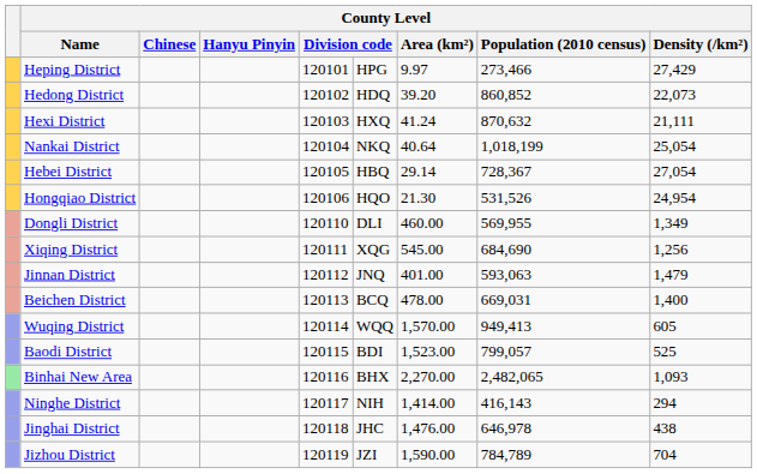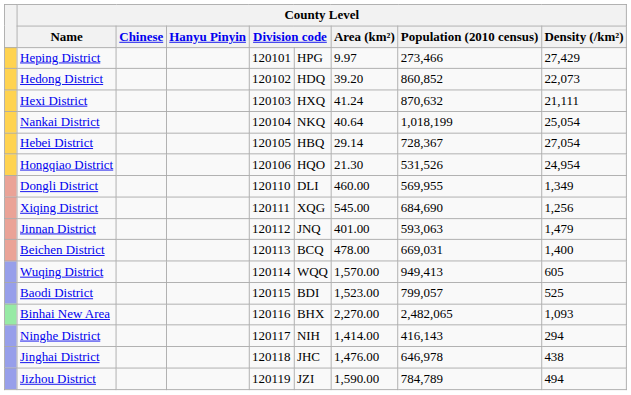 <table class="wikitable" style="padding: 24em 0; font-size: 90%;">
 <tr>
 <th rowspan="2"></th>
 <th colspan="8">County Level</th>
 </tr>
 <tr>
 <th>Name</th>
 <th><a href='#'>Chinese</a></th>
 <th><a href='#'>Hanyu Pinyin</a></th>
 <th colspan="2"><a href='#'>Division code</a></th>
 <th>Area (km²)</th>
 <th>Population (2010 census)</th>
 <th>Density (/km²)</th>
 </tr>
 <tr>
 <td bgcolor="#FFD350">  </td>
 <td><a href='#'>Heping District</a><br></td>
 <td></td>
 <td></td>
 <td>120101</td>
 <td>HPG</td>
 <td>9.97</td>
 <td>273,466</td>
 <td>27,429</td>
 </tr>
 <tr>
 <td bgcolor="#FFD350">  </td>
 <td><a href='#'>Hedong District</a></td>
 <td></td>
 <td></td>
 <td>120102</td>
 <td>HDQ</td>
 <td>39.20</td>
 <td>860,852</td>
 <td>22,073</td>
 </tr>
 <tr>
 <td bgcolor="#FFD350">  </td>
 <td><a href='#'>Hexi District</a></td>
 <td></td>
 <td></td>
 <td>120103</td>
 <td>HXQ</td>
 <td>41.24</td>
 <td>870,632</td>
 <td>21,111</td>
 </tr>
 <tr>
 <td bgcolor="#FFD350">  </td>
 <td><a href='#'>Nankai District</a></td>
 <td></td>
 <td></td>
 <td>120104</td>
 <td>NKQ</td>
 <td>40.64</td>
 <td>1,018,199</td>
 <td>25,054</td>
 </tr>
 <tr>
 <td bgcolor="#FFD350">  </td>
 <td><a href='#'>Hebei District</a></td>
 <td></td>
 <td></td>
 <td>120105</td>
 <td>HBQ</td>
 <td>29.14</td>
 <td>728,367</td>
 <td>27,054</td>
 </tr>
 <tr>
 <td bgcolor="#FFD350">  </td>
 <td><a href='#'>Hongqiao District</a></td>
 <td></td>
 <td></td>
 <td>120106</td>
 <td>HQO</td>
 <td>21.30</td>
 <td>531,526</td>
 <td>24,954</td>
 </tr>
 <tr>
 <td bgcolor="#EAA397">  </td>
 <td><a href='#'>Dongli District</a></td>
 <td></td>
 <td></td>
 <td>120110</td>
 <td>DLI</td>
 <td>460.00</td>
 <td>569,955</td>
 <td>1,349</td>
 </tr>
 <tr>
 <td bgcolor="#EAA397">  </td>
 <td><a href='#'>Xiqing District</a></td>
 <td></td>
 <td></td>
 <td>120111</td>
 <td>XQG</td>
 <td>545.00</td>
 <td>684,690</td>
 <td>1,256</td>
 </tr>
 <tr>
 <td bgcolor="#EAA397">  </td>
 <td><a href='#'>Jinnan District</a></td>
 <td></td>
 <td></td>
 <td>120112</td>
 <td>JNQ</td>
 <td>401.00</td>
 <td>593,063</td>
 <td>1,479</td>
 </tr>
 <tr>
 <td bgcolor="#EAA397">  </td>
 <td><a href='#'>Beichen District</a></td>
 <td></td>
 <td></td>
 <td>120113</td>
 <td>BCQ</td>
 <td>478.00</td>
 <td>669,031</td>
 <td>1,400</td>
 </tr>
 <tr>
 <td bgcolor="#979FEA">  </td>
 <td><a href='#'>Wuqing District</a></td>
 <td></td>
 <td></td>
 <td>120114</td>
 <td>WQQ</td>
 <td>1,570.00</td>
 <td>949,413</td>
 <td>605</td>
 </tr>
 <tr>
 <td bgcolor="#979FEA">  </td>
 <td><a href='#'>Baodi District</a></td>
 <td></td>
 <td></td>
 <td>120115</td>
 <td>BDI</td>
 <td>1,523.00</td>
 <td>799,057</td>
 <td>525</td>
 </tr>
 <tr>
 <td bgcolor="#97EAA5">  </td>
 <td><a href='#'>Binhai New Area</a></td>
 <td></td>
 <td></td>
 <td>120116</td>
 <td>BHX</td>
 <td>2,270.00</td>
 <td>2,482,065</td>
 <td>1,093</td>
 </tr>
 <tr>
 <td bgcolor="#979FEA">  </td>
 <td><a href='#'>Ninghe District</a></td>
 <td></td>
 <td></td>
 <td>120117</td>
 <td>NIH</td>
 <td>1,414.00</td>
 <td>416,143</td>
 <td>294</td>
 </tr>
 <tr>
 <td bgcolor="#979FEA">  </td>
 <td><a href='#'>Jinghai District</a></td>
 <td></td>
 <td></td>
 <td>120118</td>
 <td>JHC</td>
 <td>1,476.00</td>
 <td>646,978</td>
 <td>438</td>
 </tr>
 <tr>
 <td bgcolor="#979FEA">  </td>
 <td><a href='#'>Jizhou District</a></td>
 <td></td>
 <td></td>
 <td>120119</td>
 <td>JZI</td>
 <td>1,590.00</td>
 <td>784,789</td>
-<td>704</td>
+<td>494</td>
 </tr>
 </table>
